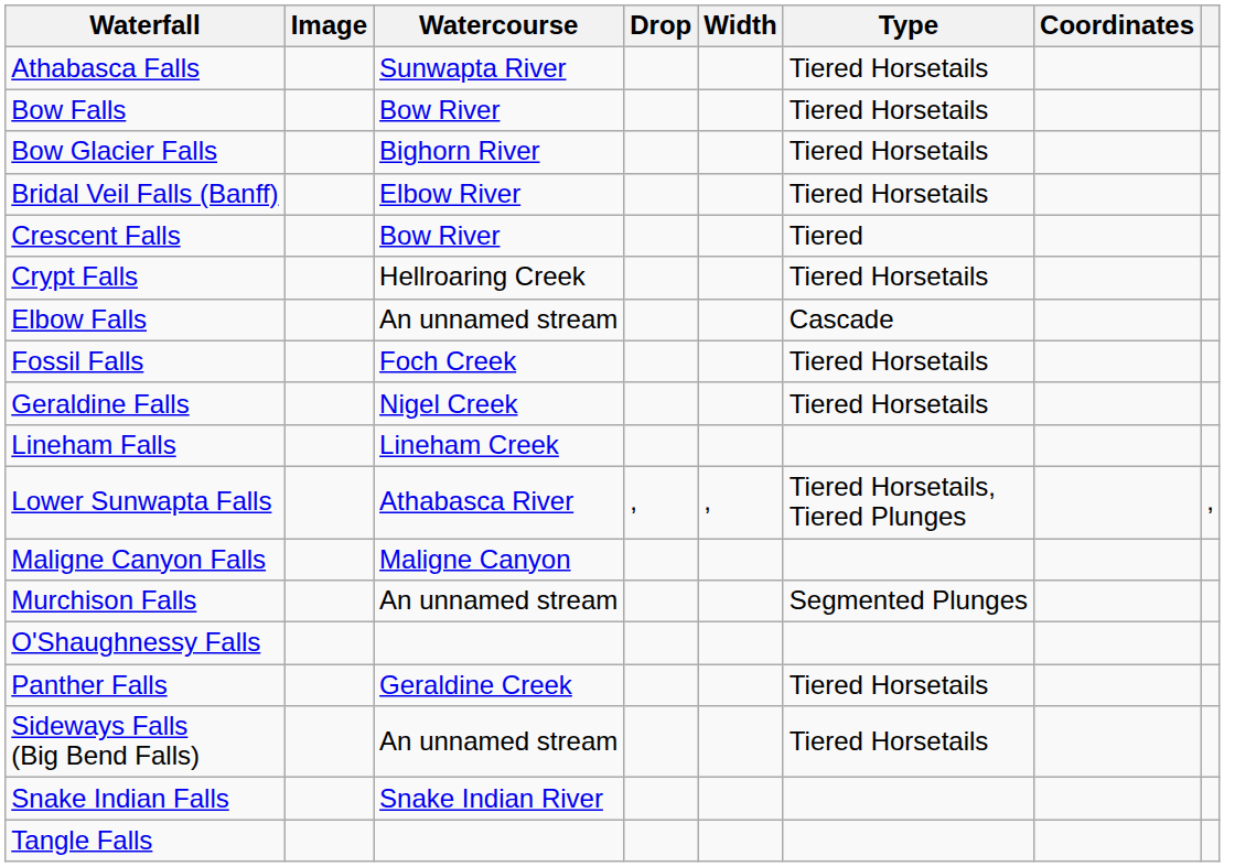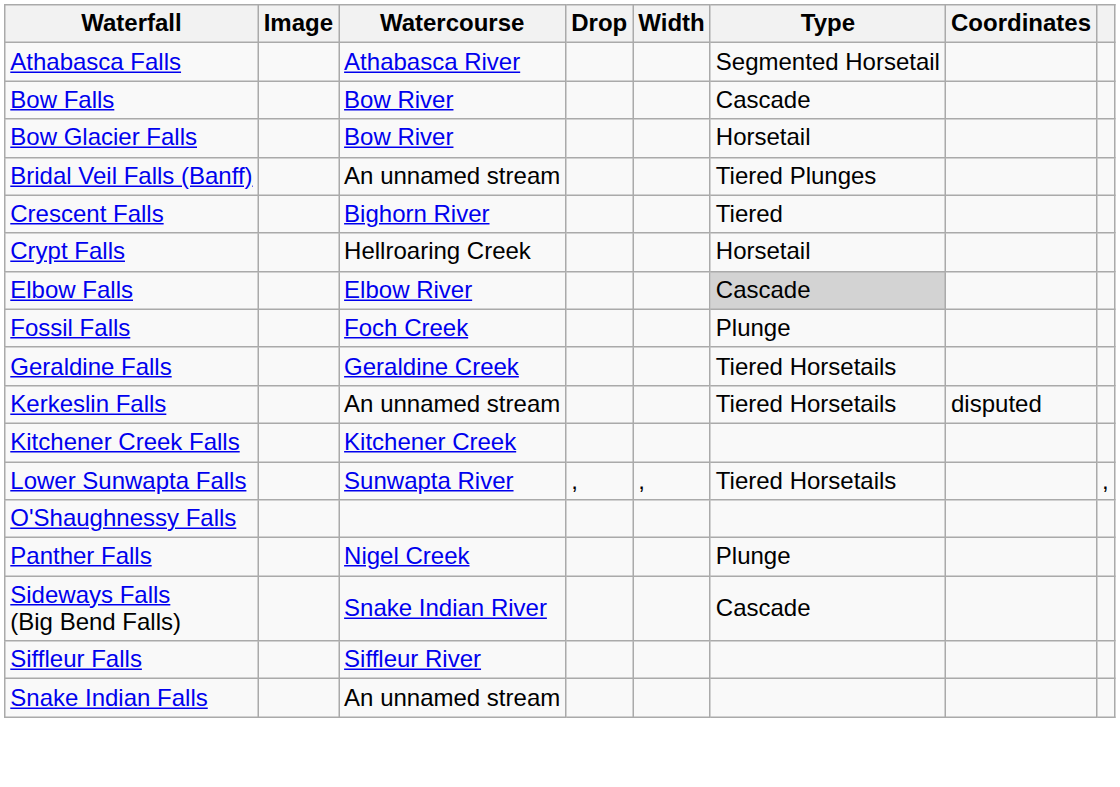 <table class="wikitable sortable">
 <tr>
 <th>Waterfall</th>
 <th class=unsortable>Image</th>
 <th>Watercourse</th>
 <th>Drop</th>
 <th>Width</th>
 <th>Type</th>
 <th>Coordinates</th>
 <th class=unsortable></th>
 </tr>
 <tr>
 <td><a href='#'>Athabasca Falls</a></td>
 <td></td>
-<td><a href='#'>Sunwapta River</a></td>
+<td><a href='#'>Athabasca River</a></td>
 <td></td>
 <td></td>
-<td>Tiered Horsetails</td>
+<td>Segmented Horsetail</td>
 <td></td>
 <td></td>
 </tr>
 <tr>
 <td><a href='#'>Bow Falls</a></td>
 <td></td>
 <td><a href='#'>Bow River</a></td>
 <td></td>
 <td></td>
-<td>Tiered Horsetails</td>
+<td>Cascade</td>
 <td></td>
 <td></td>
 </tr>
 <tr>
 <td><a href='#'>Bow Glacier Falls</a></td>
 <td></td>
-<td><a href='#'>Bighorn River</a></td>
+<td><a href='#'>Bow River</a></td>
 <td></td>
 <td></td>
-<td>Tiered Horsetails</td>
+<td>Horsetail</td>
 <td></td>
 <td></td>
 </tr>
 <tr>
 <td><a href='#'>Bridal Veil Falls (Banff)</a></td>
 <td></td>
-<td><a href='#'>Elbow River</a></td>
+<td>An unnamed stream </td>
 <td></td>
 <td></td>
-<td>Tiered Horsetails</td>
+<td>Tiered Plunges</td>
 <td></td>
 <td></td>
 </tr>
 <tr>
 <td><a href='#'>Crescent Falls</a></td>
 <td></td>
-<td><a href='#'>Bow River</a></td>
+<td><a href='#'>Bighorn River</a></td>
 <td></td>
 <td></td>
 <td>Tiered</td>
 <td></td>
 <td></td>
 </tr>
 <tr>
 <td><a href='#'>Crypt Falls</a></td>
 <td></td>
 <td>Hellroaring Creek</td>
 <td></td>
 <td></td>
-<td>Tiered Horsetails</td>
+<td>Horsetail</td>
 <td></td>
 <td></td>
 </tr>
 <tr>
 <td><a href='#'>Elbow Falls</a></td>
 <td></td>
-<td>An unnamed stream </td>
+<td><a href='#'>Elbow River</a></td>
 <td></td>
 <td></td>
-<td>Cascade</td>
+<td style="background: lightgrey;">Cascade</td>
 <td></td>
 <td></td>
 </tr>
 <tr>
 <td><a href='#'>Fossil Falls</a></td>
 <td></td>
 <td><a href='#'>Foch Creek</a></td>
 <td></td>
 <td></td>
-<td>Tiered Horsetails</td>
+<td>Plunge</td>
 <td></td>
 <td></td>
 </tr>
 <tr>
 <td><a href='#'>Geraldine Falls</a></td>
 <td></td>
-<td><a href='#'>Nigel Creek</a></td>
+<td><a href='#'>Geraldine Creek</a></td>
 <td></td>
 <td></td>
 <td>Tiered Horsetails</td>
 <td></td>
 <td></td>
 </tr>
 <tr>
-<td><a href='#'>Lineham Falls</a></td>
+<td><a href='#'>Kerkeslin Falls</a></td>
 <td></td>
-<td><a href='#'>Lineham Creek</a></td>
+<td>An unnamed stream</td>
+<td></td>
+<td></td>
+<td>Tiered Horsetails</td>
+<td>disputed</td>
+<td></td>
+</tr>
+<tr>
+<td><a href='#'>Kitchener Creek Falls</a></td>
+<td></td>
+<td><a href='#'>Kitchener Creek</a></td>
 <td></td>
 <td></td>
 <td></td>
 <td></td>
 <td></td>
 </tr>
 <tr>
 <td><a href='#'>Lower Sunwapta Falls</a></td>
 <td></td>
-<td><a href='#'>Athabasca River</a></td>
+<td><a href='#'>Sunwapta River</a></td>
 <td>,<br></td>
 <td>,<br></td>
-<td>Tiered Horsetails,<br>Tiered Plunges</td>
+<td>Tiered Horsetails</td>
 <td></td>
 <td>,<br></td>
-</tr>
-<tr>
-<td><a href='#'>Maligne Canyon Falls</a></td>
-<td></td>
-<td><a href='#'>Maligne Canyon</a></td>
-<td></td>
-<td></td>
-<td></td>
-<td></td>
-<td></td>
-</tr>
-<tr>
-<td><a href='#'>Murchison Falls</a></td>
-<td></td>
-<td>An unnamed stream</td>
-<td></td>
-<td></td>
-<td>Segmented Plunges</td>
-<td></td>
-<td></td>
 </tr>
 <tr>
 <td><a href='#'>O'Shaughnessy Falls</a></td>
 <td></td>
 <td></td>
 <td></td>
 <td></td>
 <td></td>
 <td></td>
 <td></td>
 </tr>
 <tr>
 <td><a href='#'>Panther Falls</a></td>
 <td></td>
-<td><a href='#'>Geraldine Creek</a></td>
+<td><a href='#'>Nigel Creek</a></td>
 <td></td>
 <td></td>
-<td>Tiered Horsetails</td>
+<td>Plunge</td>
 <td></td>
 <td></td>
 </tr>
 <tr>
 <td><a href='#'>Sideways Falls</a><br>(Big Bend Falls)</td>
 <td></td>
-<td>An unnamed stream</td>
+<td><a href='#'>Snake Indian River</a></td>
 <td></td>
 <td></td>
-<td>Tiered Horsetails</td>
+<td>Cascade</td>
 <td></td>
 <td></td>
 </tr>
 <tr>
-<td><a href='#'>Snake Indian Falls</a></td>
+<td><a href='#'>Siffleur Falls</a></td>
 <td></td>
-<td><a href='#'>Snake Indian River</a></td>
+<td><a href='#'>Siffleur River</a></td>
 <td></td>
 <td></td>
 <td></td>
 <td></td>
 <td></td>
 </tr>
 <tr>
-<td><a href='#'>Tangle Falls</a></td>
+<td><a href='#'>Snake Indian Falls</a></td>
 <td></td>
-<td></td>
+<td>An unnamed stream</td>
 <td></td>
 <td></td>
 <td></td>
 <td></td>
 <td></td>
 </tr>
 </table>
